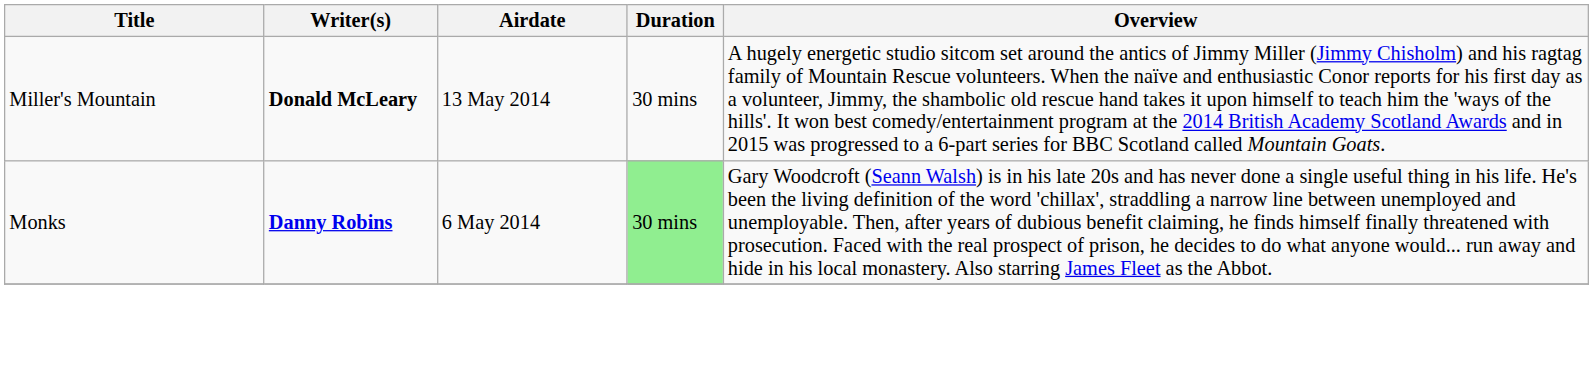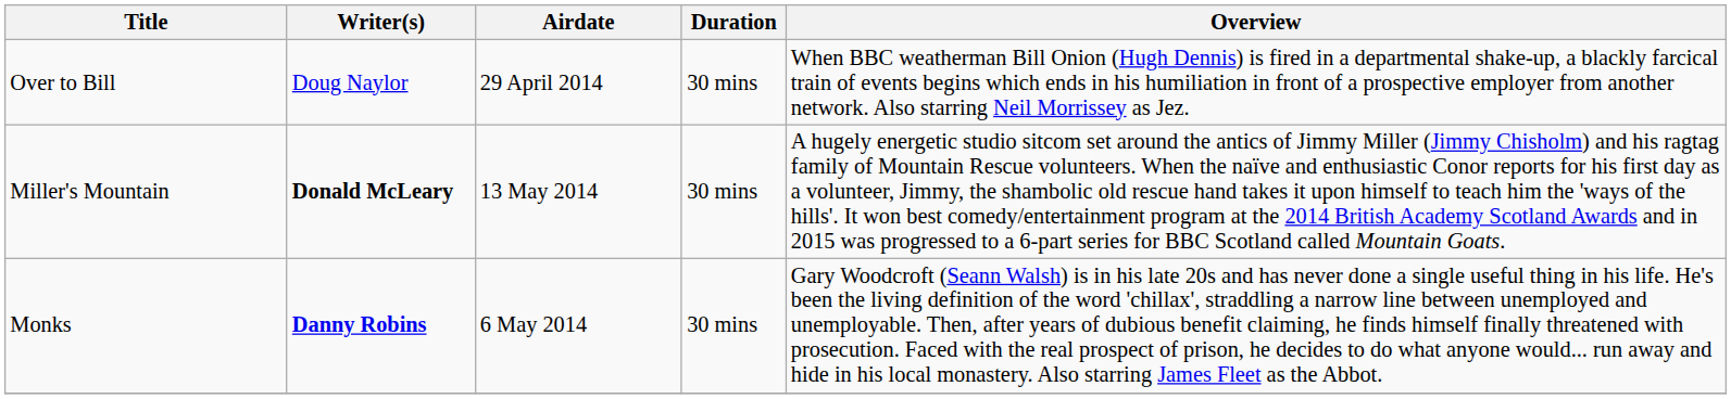 <table class="wikitable">
 <tr>
 <th width=15%>Title</th>
 <th width=10%>Writer(s)</th>
 <th width=11%>Airdate</th>
 <th width=5%>Duration</th>
 <th width=50%>Overview</th>
+</tr>
+<tr>
+<td>Over to Bill</td>
+<td><a href='#'>Doug Naylor</a></td>
+<td>29 April 2014</td>
+<td>30 mins</td>
+<td>When BBC weatherman Bill Onion (<a href='#'>Hugh Dennis</a>) is fired in a departmental shake-up, a blackly farcical train of events begins which ends in his humiliation in front of a prospective employer from another network. Also starring <a href='#'>Neil Morrissey</a> as Jez.</td>
 </tr>
 <tr>
 <td>Miller's Mountain</td>
 <td><strong>Donald McLeary</strong></td>
 <td>13 May 2014</td>
 <td>30 mins</td>
 <td>A hugely energetic studio sitcom set around the antics of Jimmy Miller (<a href='#'>Jimmy Chisholm</a>) and his ragtag family of Mountain Rescue volunteers. When the naïve and enthusiastic Conor reports for his first day as a volunteer, Jimmy, the shambolic old rescue hand takes it upon himself to teach him the 'ways of the hills'. It won best comedy/entertainment program at the <a href='#'>2014 British Academy Scotland Awards</a> and in 2015 was progressed to a 6-part series for BBC Scotland called <em>Mountain Goats</em>.</td>
 </tr>
 <tr>
 <td>Monks</td>
 <td><strong><a href='#'>Danny Robins</a></strong></td>
 <td>6 May 2014</td>
-<td style="background: lightgreen;">30 mins</td>
+<td>30 mins</td>
 <td>Gary Woodcroft (<a href='#'>Seann Walsh</a>) is in his late 20s and has never done a single useful thing in his life. He's been the living definition of the word 'chillax', straddling a narrow line between unemployed and unemployable. Then, after years of dubious benefit claiming, he finds himself finally threatened with prosecution. Faced with the real prospect of prison, he decides to do what anyone would... run away and hide in his local monastery. Also starring <a href='#'>James Fleet</a> as the Abbot.</td>
 </tr>
 <tr>
 </tr>
 </table>
